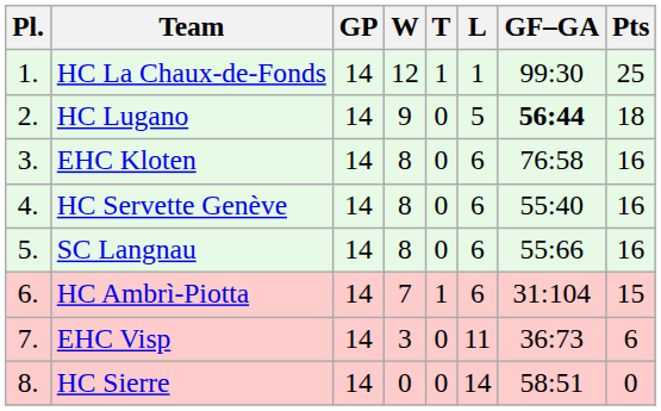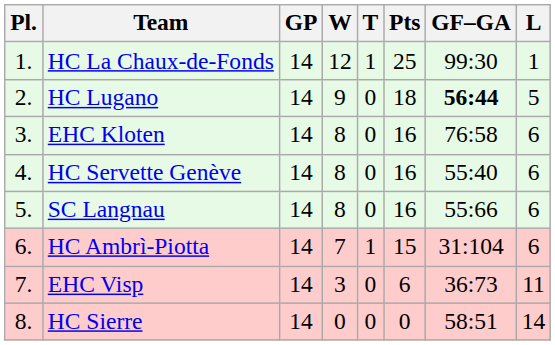 <table class="wikitable">
 <tr>
 <th>Pl.</th>
 <th>Team</th>
 <th>GP</th>
 <th>W</th>
 <th>T</th>
+<th>Pts</th>
+<th>GF–GA</th>
 <th>L</th>
-<th>GF–GA</th>
-<th>Pts</th>
 </tr>
 <tr align="center " bgcolor="#e6fae6">
 <td>1.</td>
 <td align="left"><a href='#'>HC La Chaux-de-Fonds</a></td>
 <td>14</td>
 <td>12</td>
 <td>1</td>
+<td>25</td>
+<td>99:30</td>
 <td>1</td>
-<td>99:30</td>
-<td>25</td>
 </tr>
 <tr align="center "  bgcolor="#e6fae6">
 <td>2.</td>
 <td align="left"><a href='#'>HC Lugano</a></td>
 <td>14</td>
 <td>9</td>
 <td>0</td>
+<td>18</td>
+<td><strong>56:44</strong></td>
 <td>5</td>
-<td><strong>56:44</strong></td>
-<td>18</td>
 </tr>
 <tr align="center "  bgcolor="#e6fae6">
 <td>3.</td>
 <td align="left"><a href='#'>EHC Kloten</a></td>
 <td>14</td>
 <td>8</td>
 <td>0</td>
+<td>16</td>
+<td>76:58</td>
 <td>6</td>
-<td>76:58</td>
-<td>16</td>
 </tr>
 <tr align="center "  bgcolor="#e6fae6">
 <td>4.</td>
 <td align="left"><a href='#'>HC Servette Genève</a></td>
 <td>14</td>
 <td>8</td>
 <td>0</td>
+<td>16</td>
+<td>55:40</td>
 <td>6</td>
-<td>55:40</td>
-<td>16</td>
 </tr>
 <tr align="center " bgcolor="#e6fae6">
 <td>5.</td>
 <td align="left"><a href='#'>SC Langnau</a></td>
 <td>14</td>
 <td>8</td>
 <td>0</td>
+<td>16</td>
+<td>55:66</td>
 <td>6</td>
-<td>55:66</td>
-<td>16</td>
 </tr>
 <tr align="center "  bgcolor="#ffcccc">
 <td>6.</td>
 <td align="left"><a href='#'>HC Ambrì-Piotta</a></td>
 <td>14</td>
 <td>7</td>
 <td>1</td>
+<td>15</td>
+<td>31:104</td>
 <td>6</td>
-<td>31:104</td>
-<td>15</td>
 </tr>
 <tr align="center "  bgcolor="#ffcccc">
 <td>7.</td>
 <td align="left"><a href='#'>EHC Visp</a></td>
 <td>14</td>
 <td>3</td>
 <td>0</td>
+<td>6</td>
+<td>36:73</td>
 <td>11</td>
-<td>36:73</td>
-<td>6</td>
 </tr>
 <tr align="center "  bgcolor="#ffcccc">
 <td>8.</td>
 <td align="left"><a href='#'>HC Sierre</a></td>
 <td>14</td>
 <td>0</td>
 <td>0</td>
+<td>0</td>
+<td>58:51</td>
 <td>14</td>
-<td>58:51</td>
-<td>0</td>
 </tr>
 </table>
